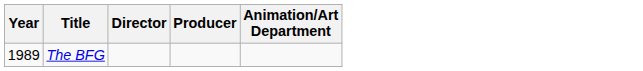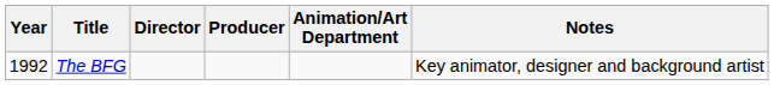 <table class="wikitable">
 <tr>
 <th>Year</th>
 <th>Title</th>
 <th>Director</th>
 <th>Producer</th>
 <th>Animation/Art<br>Department</th>
+<th>Notes</th>
 </tr>
 <tr>
-<td>1989</td>
+<td>1992</td>
 <td><em><a href='#'>The BFG</a></em></td>
 <td></td>
 <td></td>
 <td></td>
+<td>Key animator, designer and background artist</td>
 </tr>
 </table>
